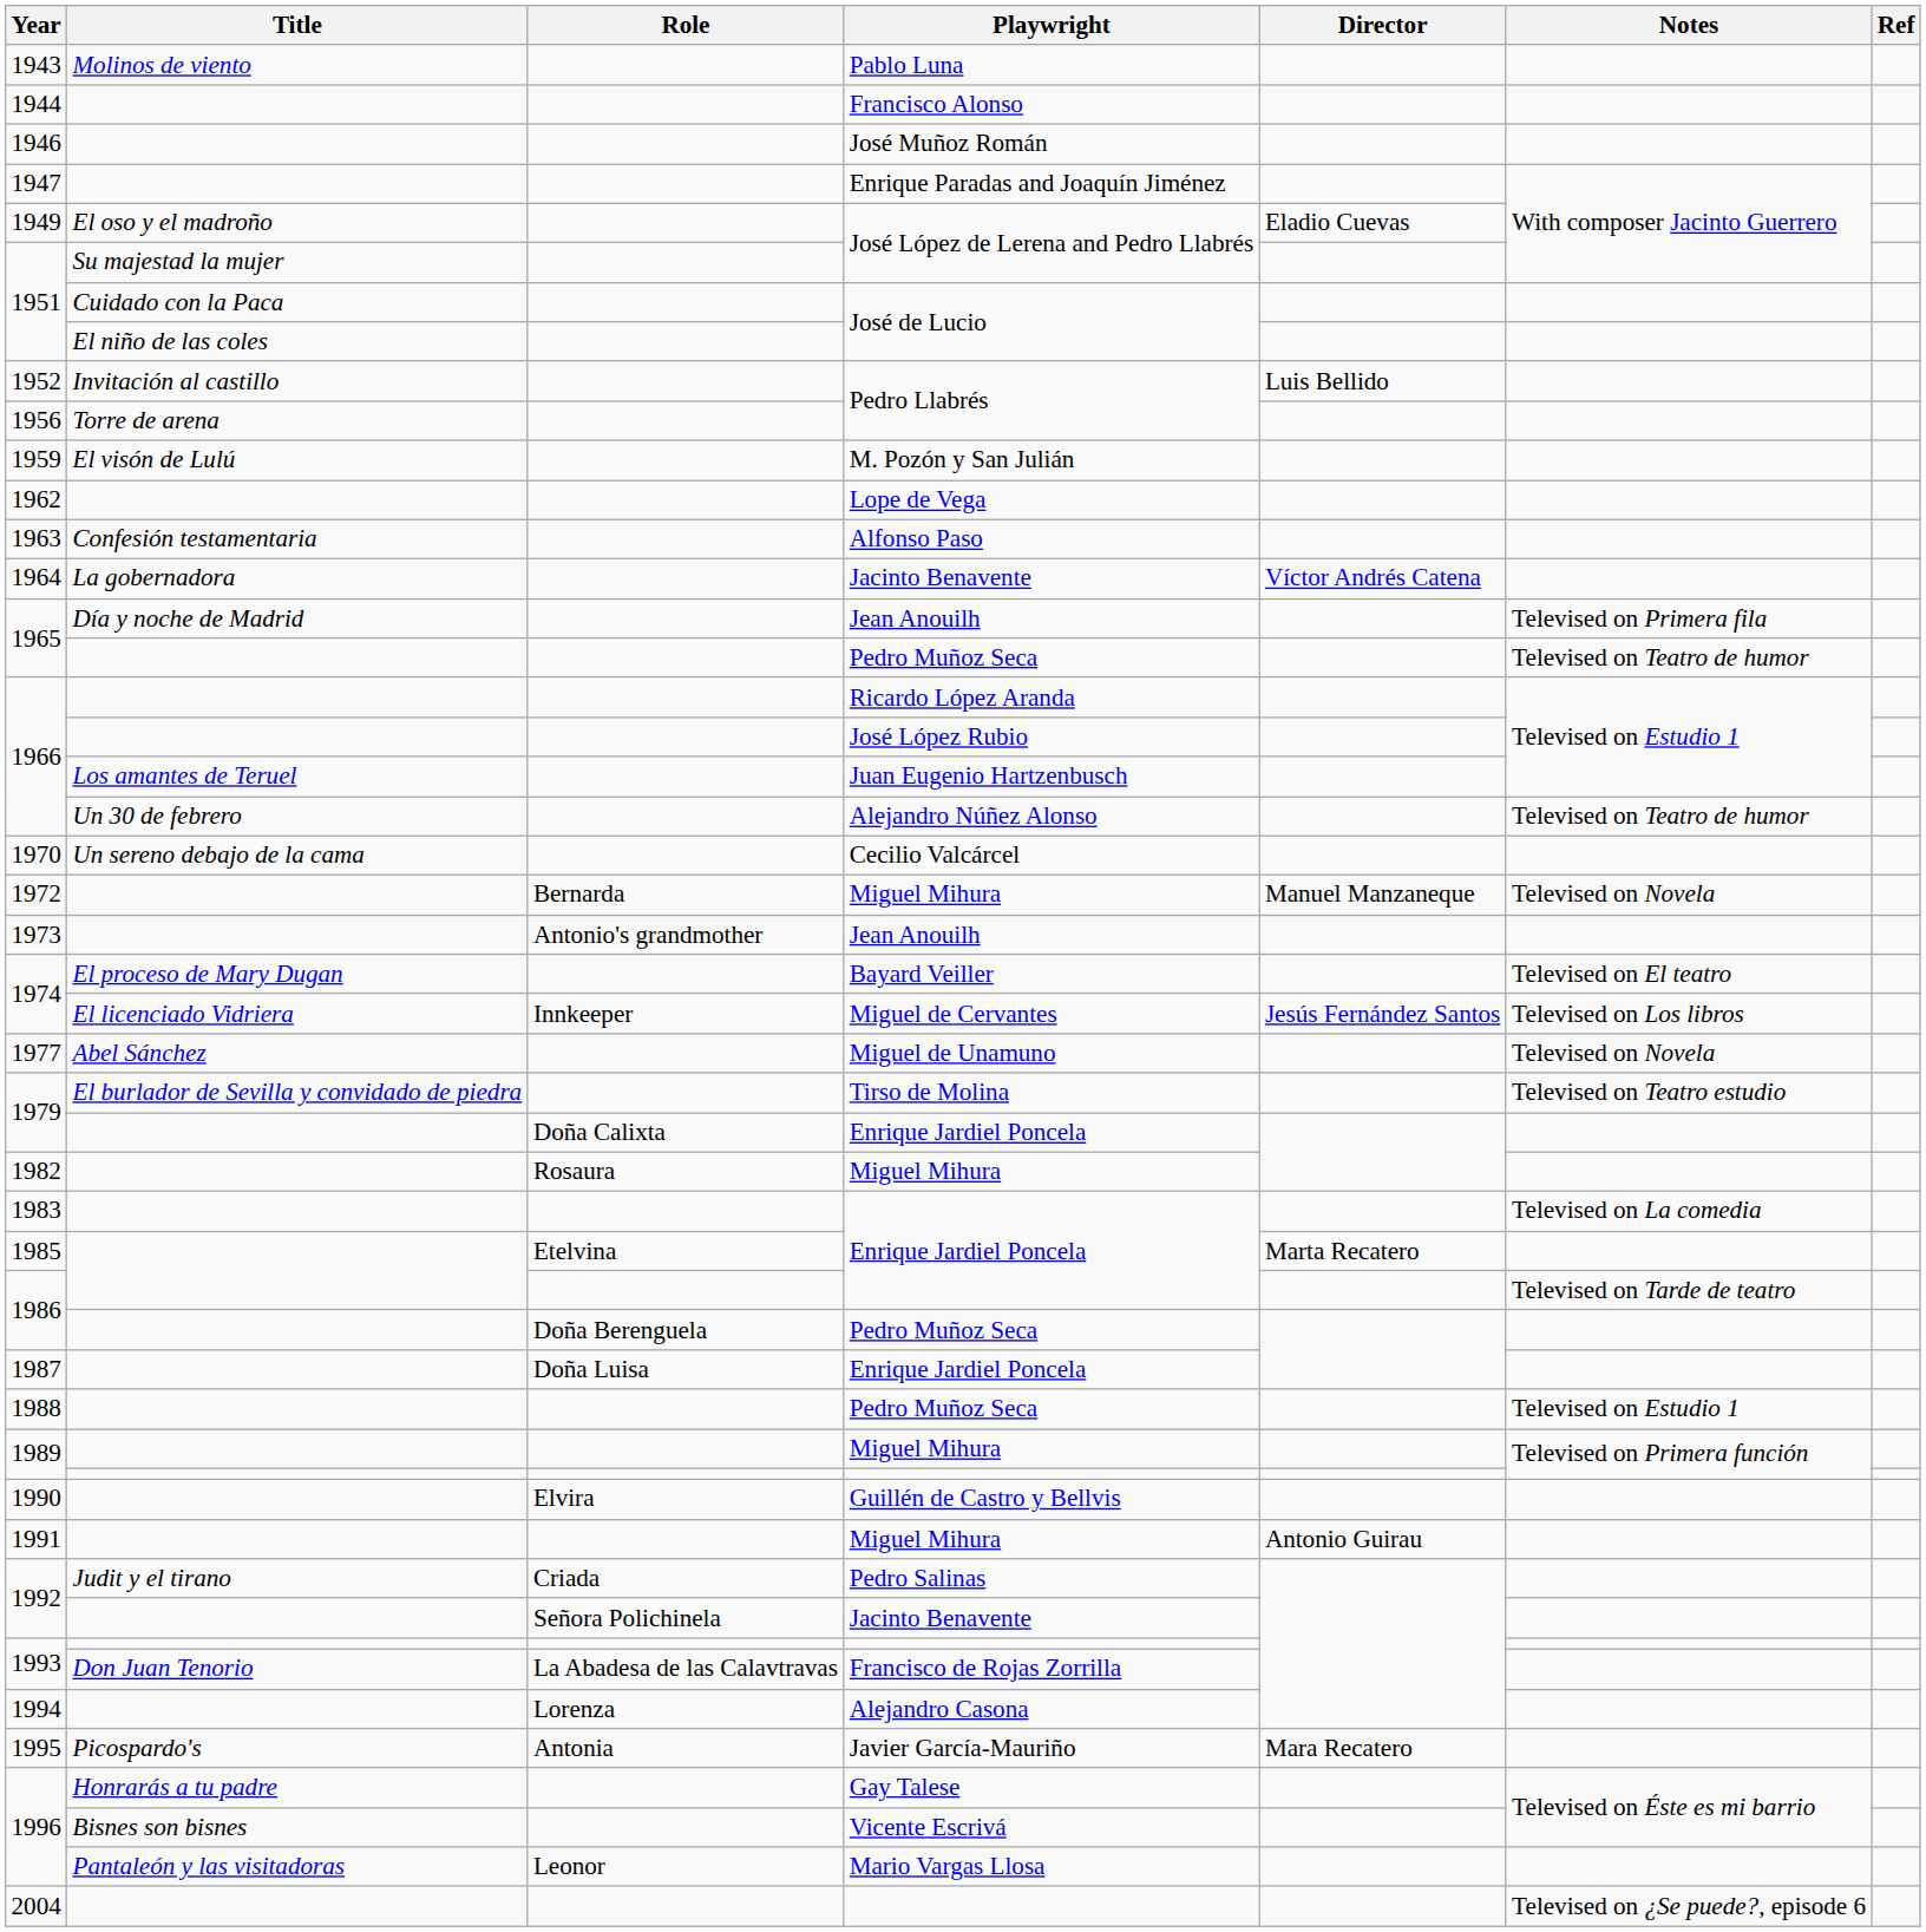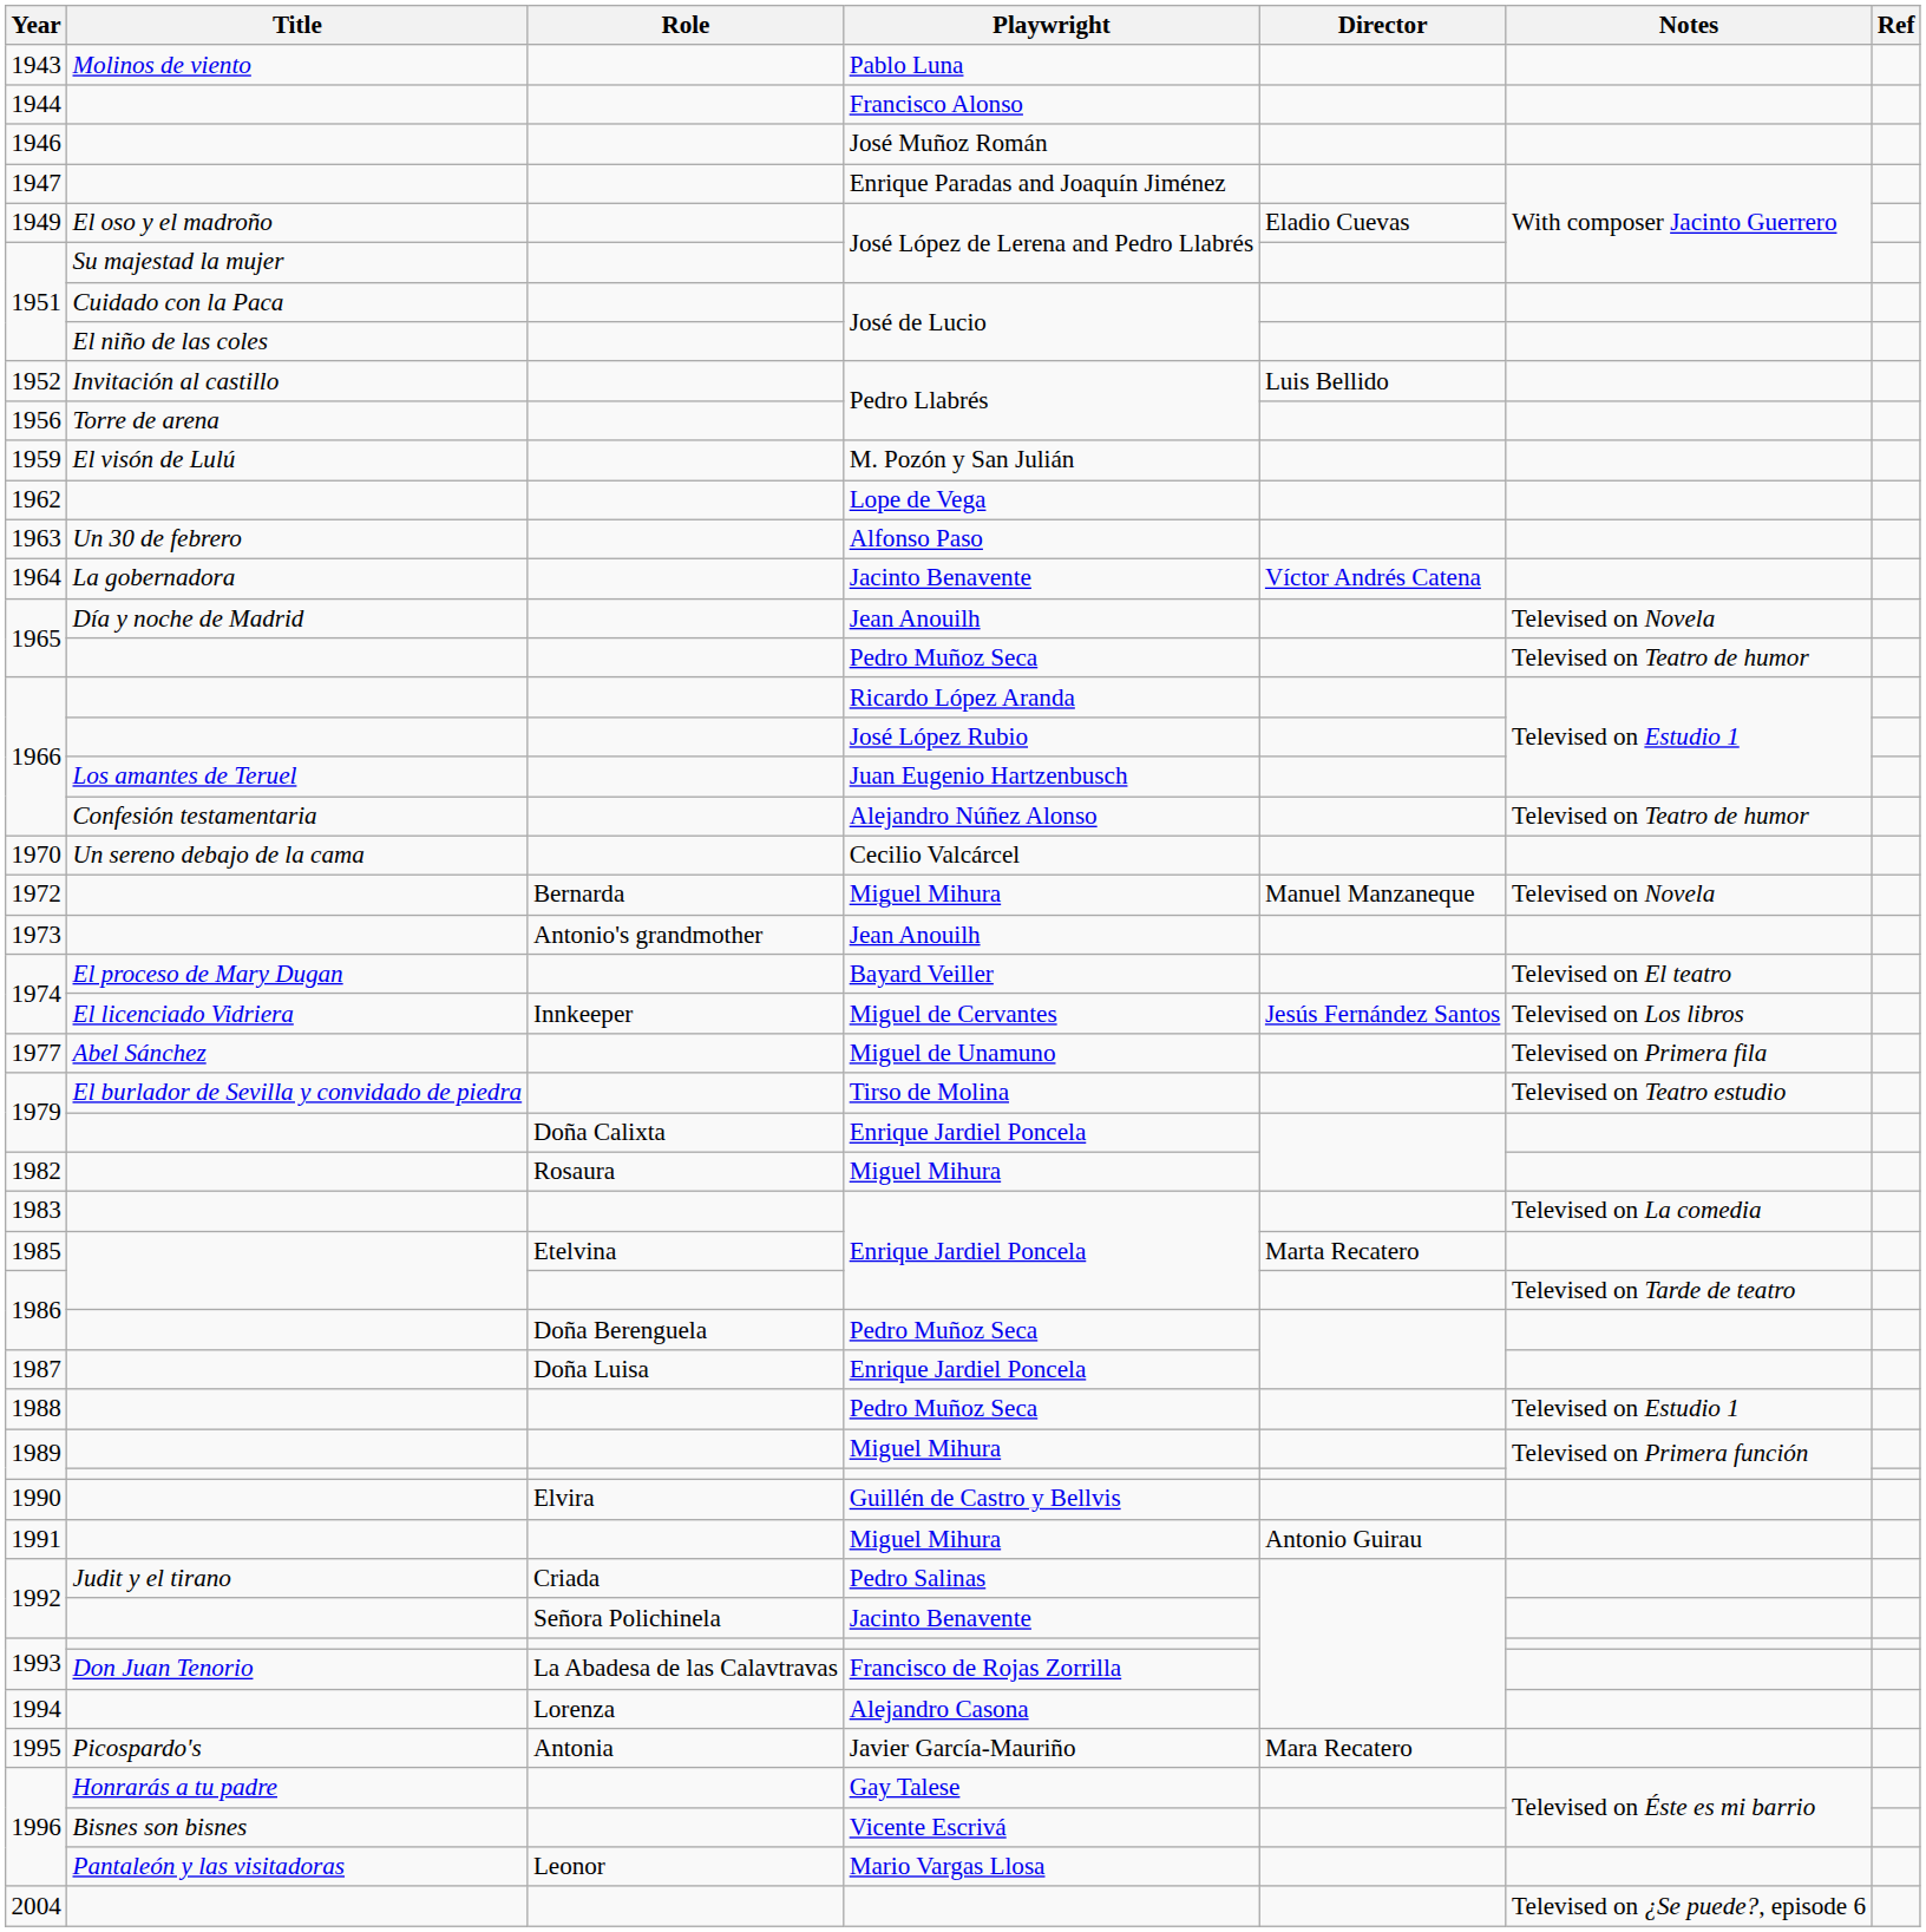 <table class="wikitable sortable">
 <tr>
 <th>Year</th>
 <th>Title</th>
 <th>Role</th>
 <th>Playwright</th>
 <th>Director</th>
 <th class="unsortable">Notes</th>
 <th class="unsortable">Ref</th>
 </tr>
 <tr>
 <td>1943</td>
 <td><em><a href='#'>Molinos de viento</a></em></td>
 <td></td>
 <td><a href='#'>Pablo Luna</a></td>
 <td></td>
 <td></td>
 <td></td>
 </tr>
 <tr>
 <td>1944</td>
 <td><em></em></td>
 <td></td>
 <td><a href='#'>Francisco Alonso</a></td>
 <td></td>
 <td></td>
 <td></td>
 </tr>
 <tr>
 <td>1946</td>
 <td><em></em></td>
 <td></td>
 <td>José Muñoz Román</td>
 <td></td>
 <td></td>
 <td></td>
 </tr>
 <tr>
 <td>1947</td>
 <td><em></em></td>
 <td></td>
 <td>Enrique Paradas and Joaquín Jiménez</td>
 <td></td>
 <td rowspan="3">With composer <a href='#'>Jacinto Guerrero</a></td>
 <td></td>
 </tr>
 <tr>
 <td>1949</td>
 <td><em>El oso y el madroño</em></td>
 <td></td>
 <td rowspan="2">José López de Lerena and Pedro Llabrés</td>
 <td>Eladio Cuevas</td>
 <td></td>
 </tr>
 <tr>
 <td rowspan="3">1951</td>
 <td><em>Su majestad la mujer</em></td>
 <td></td>
 <td></td>
 <td></td>
 </tr>
 <tr>
 <td><em>Cuidado con la Paca</em></td>
 <td></td>
 <td rowspan="2">José de Lucio</td>
 <td></td>
 <td></td>
 <td></td>
 </tr>
 <tr>
 <td><em>El niño de las coles</em></td>
 <td></td>
 <td></td>
 <td></td>
 <td></td>
 </tr>
 <tr>
 <td>1952</td>
 <td><em>Invitación al castillo</em></td>
 <td></td>
 <td rowspan="2">Pedro Llabrés</td>
 <td>Luis Bellido</td>
 <td></td>
 <td></td>
 </tr>
 <tr>
 <td>1956</td>
 <td><em>Torre de arena</em></td>
 <td></td>
 <td></td>
 <td></td>
 <td></td>
 </tr>
 <tr>
 <td>1959</td>
 <td><em>El visón de Lulú</em></td>
 <td></td>
 <td>M. Pozón y San Julián</td>
 <td></td>
 <td></td>
 <td></td>
 </tr>
 <tr>
 <td>1962</td>
 <td><em></em></td>
 <td></td>
 <td><a href='#'>Lope de Vega</a></td>
 <td></td>
 <td></td>
 <td></td>
 </tr>
 <tr>
 <td>1963</td>
-<td><em>Confesión testamentaria</em></td>
+<td><em>Un 30 de febrero</em></td>
 <td></td>
 <td><a href='#'>Alfonso Paso</a></td>
 <td></td>
 <td></td>
 <td></td>
 </tr>
 <tr>
 <td>1964</td>
 <td><em>La gobernadora</em></td>
 <td></td>
 <td><a href='#'>Jacinto Benavente</a></td>
 <td><a href='#'>Víctor Andrés Catena</a></td>
 <td></td>
 <td></td>
 </tr>
 <tr>
 <td rowspan="2">1965</td>
 <td><em>Día y noche de Madrid</em></td>
 <td></td>
 <td><a href='#'>Jean Anouilh</a></td>
 <td></td>
-<td>Televised on <em>Primera fila</em></td>
+<td>Televised on <em>Novela</em></td>
 <td></td>
 </tr>
 <tr>
 <td><em></em></td>
 <td></td>
 <td><a href='#'>Pedro Muñoz Seca</a></td>
 <td></td>
 <td>Televised on <em>Teatro de humor</em></td>
 <td></td>
 </tr>
 <tr>
 <td rowspan="4">1966</td>
 <td><em></em></td>
 <td></td>
 <td><a href='#'>Ricardo López Aranda</a></td>
 <td></td>
 <td rowspan="3">Televised on <em><a href='#'>Estudio 1</a></em></td>
 <td></td>
 </tr>
 <tr>
 <td><em></em></td>
 <td></td>
 <td><a href='#'>José López Rubio</a></td>
 <td></td>
 <td></td>
 </tr>
 <tr>
 <td><em><a href='#'>Los amantes de Teruel</a></em></td>
 <td></td>
 <td><a href='#'>Juan Eugenio Hartzenbusch</a></td>
 <td></td>
 <td></td>
 </tr>
 <tr>
-<td><em>Un 30 de febrero</em></td>
+<td><em>Confesión testamentaria</em></td>
 <td></td>
 <td><a href='#'>Alejandro Núñez Alonso</a></td>
 <td></td>
 <td>Televised on <em>Teatro de humor</em></td>
 <td></td>
 </tr>
 <tr>
 <td>1970</td>
 <td><em>Un sereno debajo de la cama</em></td>
 <td></td>
 <td>Cecilio Valcárcel</td>
 <td></td>
 <td></td>
 <td></td>
 </tr>
 <tr>
 <td>1972</td>
 <td><em></em></td>
 <td>Bernarda</td>
 <td><a href='#'>Miguel Mihura</a></td>
 <td>Manuel Manzaneque</td>
 <td>Televised on <em>Novela</em></td>
 <td></td>
 </tr>
 <tr>
 <td>1973</td>
 <td><em></em></td>
 <td>Antonio's grandmother</td>
 <td><a href='#'>Jean Anouilh</a></td>
 <td></td>
 <td></td>
 <td></td>
 </tr>
 <tr>
 <td rowspan="2">1974</td>
 <td><em><a href='#'>El proceso de Mary Dugan</a></em></td>
 <td></td>
 <td><a href='#'>Bayard Veiller</a></td>
 <td></td>
 <td>Televised on <em>El teatro</em></td>
 <td></td>
 </tr>
 <tr>
 <td><em><a href='#'>El licenciado Vidriera</a></em></td>
 <td>Innkeeper</td>
 <td><a href='#'>Miguel de Cervantes</a></td>
 <td><a href='#'>Jesús Fernández Santos</a></td>
 <td>Televised on <em>Los libros</em></td>
 <td></td>
 </tr>
 <tr>
 <td>1977</td>
 <td><em><a href='#'>Abel Sánchez</a></em></td>
 <td></td>
 <td><a href='#'>Miguel de Unamuno</a></td>
 <td></td>
-<td>Televised on <em>Novela</em></td>
+<td>Televised on <em>Primera fila</em></td>
 <td></td>
 </tr>
 <tr>
 <td rowspan="2">1979</td>
 <td><em><a href='#'>El burlador de Sevilla y convidado de piedra</a></em></td>
 <td></td>
 <td><a href='#'>Tirso de Molina</a></td>
 <td></td>
 <td>Televised on <em>Teatro estudio</em></td>
 <td></td>
 </tr>
 <tr>
 <td><em></em></td>
 <td>Doña Calixta</td>
 <td><a href='#'>Enrique Jardiel Poncela</a></td>
 <td rowspan="2"></td>
 <td></td>
 <td></td>
 </tr>
 <tr>
 <td>1982</td>
 <td><em></em></td>
 <td>Rosaura</td>
 <td><a href='#'>Miguel Mihura</a></td>
 <td></td>
 <td></td>
 </tr>
 <tr>
 <td>1983</td>
 <td><em></em></td>
 <td></td>
 <td rowspan="3"><a href='#'>Enrique Jardiel Poncela</a></td>
 <td></td>
 <td>Televised on <em>La comedia</em></td>
 <td></td>
 </tr>
 <tr>
 <td>1985</td>
 <td rowspan="2"><em></em></td>
 <td>Etelvina</td>
 <td>Marta Recatero</td>
 <td></td>
 <td></td>
 </tr>
 <tr>
 <td rowspan="2">1986</td>
 <td></td>
 <td></td>
 <td>Televised on <em>Tarde de teatro</em></td>
 <td></td>
 </tr>
 <tr>
 <td><em></em></td>
 <td>Doña Berenguela</td>
 <td><a href='#'>Pedro Muñoz Seca</a></td>
 <td rowspan="2"></td>
 <td></td>
 <td></td>
 </tr>
 <tr>
 <td>1987</td>
 <td><em></em></td>
 <td>Doña Luisa</td>
 <td><a href='#'>Enrique Jardiel Poncela</a></td>
 <td></td>
 <td></td>
 </tr>
 <tr>
 <td>1988</td>
 <td><em></em></td>
 <td></td>
 <td><a href='#'>Pedro Muñoz Seca</a></td>
 <td></td>
 <td>Televised on <em>Estudio 1</em></td>
 <td></td>
 </tr>
 <tr>
 <td rowspan="2">1989</td>
 <td><em></em></td>
 <td></td>
 <td><a href='#'>Miguel Mihura</a></td>
 <td></td>
 <td rowspan="2">Televised on <em>Primera función</em></td>
 <td></td>
 </tr>
 <tr>
 <td><em></em></td>
 <td></td>
 <td></td>
 <td></td>
 <td></td>
 </tr>
 <tr>
 <td>1990</td>
 <td><em></em></td>
 <td>Elvira</td>
 <td><a href='#'>Guillén de Castro y Bellvis</a></td>
 <td></td>
 <td></td>
 <td></td>
 </tr>
 <tr>
 <td>1991</td>
 <td><em></em></td>
 <td></td>
 <td><a href='#'>Miguel Mihura</a></td>
 <td>Antonio Guirau</td>
 <td></td>
 <td></td>
 </tr>
 <tr>
 <td rowspan="2">1992</td>
 <td><em>Judit y el tirano</em></td>
 <td>Criada</td>
 <td><a href='#'>Pedro Salinas</a></td>
 <td rowspan="5"></td>
 <td></td>
 <td></td>
 </tr>
 <tr>
 <td><em></em></td>
 <td>Señora Polichinela</td>
 <td><a href='#'>Jacinto Benavente</a></td>
 <td></td>
 <td></td>
 </tr>
 <tr>
 <td rowspan="2">1993</td>
 <td><em></em></td>
 <td></td>
 <td></td>
 <td></td>
 <td></td>
 </tr>
 <tr>
 <td><em><a href='#'>Don Juan Tenorio</a></em></td>
 <td>La Abadesa de las Calavtravas</td>
 <td><a href='#'>Francisco de Rojas Zorrilla</a></td>
 <td></td>
 <td></td>
 </tr>
 <tr>
 <td>1994</td>
 <td><em></em></td>
 <td>Lorenza</td>
 <td><a href='#'>Alejandro Casona</a></td>
 <td></td>
 <td></td>
 </tr>
 <tr>
 <td>1995</td>
 <td><em>Picospardo's</em></td>
 <td>Antonia</td>
 <td>Javier García-Mauriño</td>
 <td>Mara Recatero</td>
 <td></td>
 <td></td>
 </tr>
 <tr>
 <td rowspan="3">1996</td>
 <td><em><a href='#'> Honrarás a tu padre</a></em></td>
 <td></td>
 <td><a href='#'>Gay Talese</a></td>
 <td></td>
 <td rowspan="2">Televised on <em>Éste es mi barrio</em></td>
 <td></td>
 </tr>
 <tr>
 <td><em>Bisnes son bisnes</em></td>
 <td></td>
 <td><a href='#'>Vicente Escrivá</a></td>
 <td></td>
 <td></td>
 </tr>
 <tr>
 <td><em><a href='#'>Pantaleón y las visitadoras</a></em></td>
 <td>Leonor</td>
 <td><a href='#'>Mario Vargas Llosa</a></td>
 <td></td>
 <td></td>
 <td></td>
 </tr>
 <tr>
 <td>2004</td>
 <td></td>
 <td></td>
 <td></td>
 <td></td>
 <td>Televised on <em>¿Se puede?</em>, episode 6</td>
 <td></td>
 </tr>
 </table>
